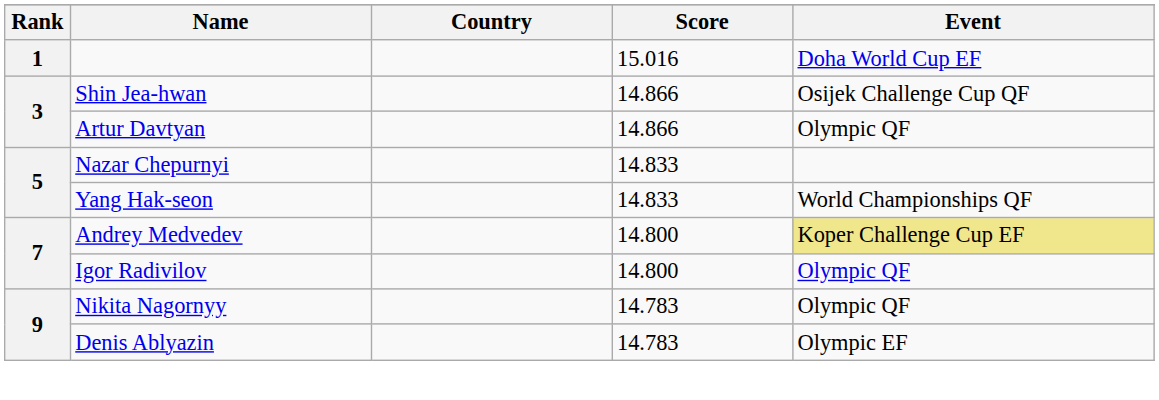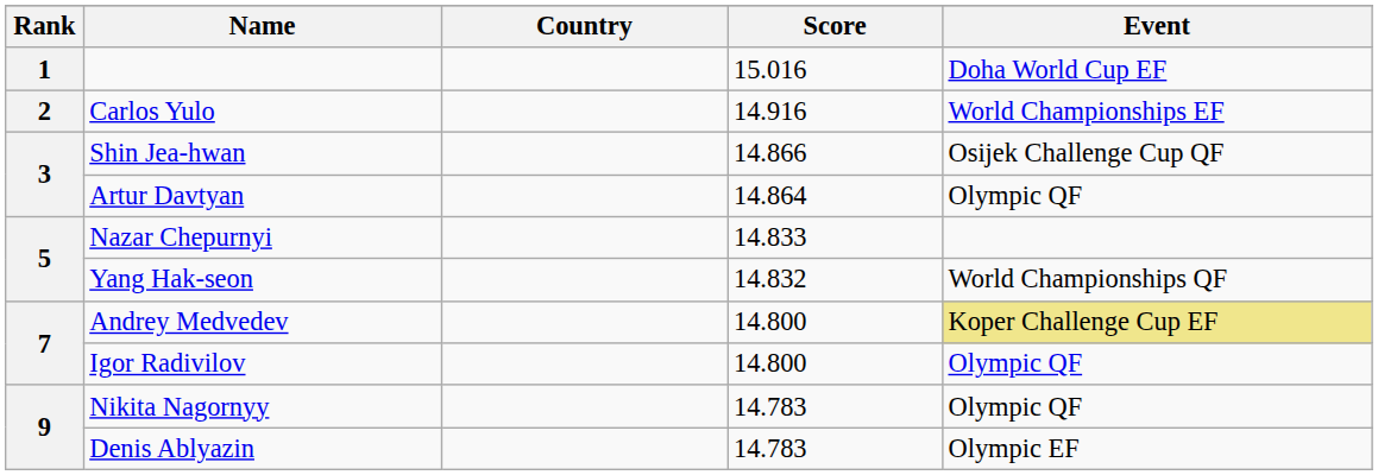 <table class="wikitable sortable" style="width:65%;">
 <tr>
 </tr>
 <tr>
 <th style="text-align:center; width:5%;">Rank</th>
 <th style="text-align:center; width:25%;">Name</th>
 <th style="text-align:center; width:20%;">Country</th>
 <th style="text-align:center; width:15%;">Score</th>
 <th style="text-align:center; width:30%;">Event</th>
 </tr>
 <tr>
 <th>1</th>
 <td></td>
 <td></td>
 <td>15.016</td>
 <td><a href='#'>Doha World Cup EF</a></td>
 </tr>
 <tr>
+<th>2</th>
+<td><a href='#'>Carlos Yulo</a></td>
+<td></td>
+<td>14.916</td>
+<td><a href='#'>World Championships EF</a></td>
+</tr>
+<tr>
 <th rowspan="2">3</th>
 <td><a href='#'>Shin Jea-hwan</a></td>
 <td></td>
 <td>14.866</td>
 <td>Osijek Challenge Cup QF</td>
 </tr>
 <tr>
 <td><a href='#'>Artur Davtyan</a></td>
 <td></td>
-<td>14.866</td>
+<td>14.864</td>
 <td>Olympic QF</td>
 </tr>
 <tr>
 <th rowspan="2">5</th>
 <td><a href='#'>Nazar Chepurnyi</a></td>
 <td></td>
 <td>14.833</td>
 <td></td>
 </tr>
 <tr>
 <td><a href='#'>Yang Hak-seon</a></td>
 <td></td>
-<td>14.833</td>
+<td>14.832</td>
 <td>World Championships QF</td>
 </tr>
 <tr>
 <th rowspan="2">7</th>
 <td><a href='#'>Andrey Medvedev</a></td>
 <td></td>
 <td>14.800</td>
 <td style="background: khaki;">Koper Challenge Cup EF</td>
 </tr>
 <tr>
 <td><a href='#'>Igor Radivilov</a></td>
 <td></td>
 <td>14.800</td>
 <td><a href='#'>Olympic QF</a></td>
 </tr>
 <tr>
 <th rowspan="2">9</th>
 <td><a href='#'>Nikita Nagornyy</a></td>
 <td></td>
 <td>14.783</td>
 <td>Olympic QF</td>
 </tr>
 <tr>
 <td><a href='#'>Denis Ablyazin</a></td>
 <td></td>
 <td>14.783</td>
 <td>Olympic EF</td>
 </tr>
 </table>
